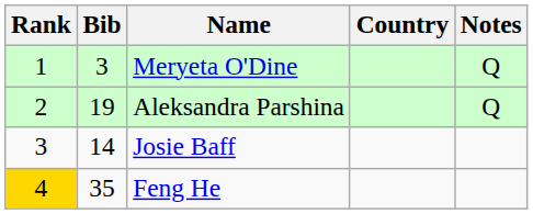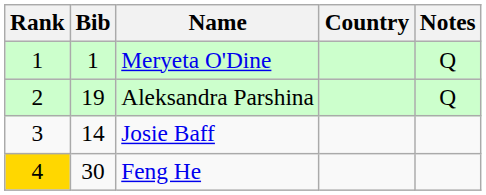 <table class="wikitable" style="text-align:center;">
 <tr>
 <th>Rank</th>
 <th>Bib</th>
 <th>Name</th>
 <th>Country</th>
 <th>Notes</th>
 </tr>
 <tr bgcolor=ccffcc>
 <td>1</td>
-<td>3</td>
+<td>1</td>
 <td align=left><a href='#'>Meryeta O'Dine</a></td>
 <td align=left></td>
 <td>Q</td>
 </tr>
 <tr bgcolor=ccffcc>
 <td>2</td>
 <td>19</td>
 <td align=left>Aleksandra Parshina</td>
 <td align=left></td>
 <td>Q</td>
 </tr>
 <tr>
 <td>3</td>
 <td>14</td>
 <td align=left><a href='#'>Josie Baff</a></td>
 <td align=left></td>
 <td></td>
 </tr>
 <tr>
 <td style="background: gold;">4</td>
-<td>35</td>
+<td>30</td>
 <td align=left><a href='#'>Feng He</a></td>
 <td align=left></td>
 <td></td>
 </tr>
 </table>
